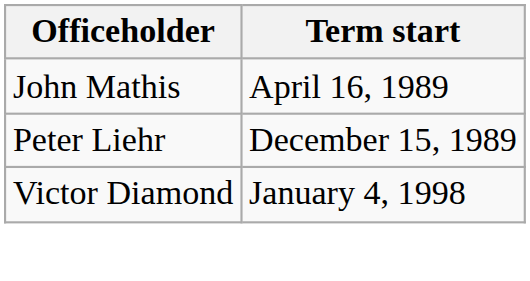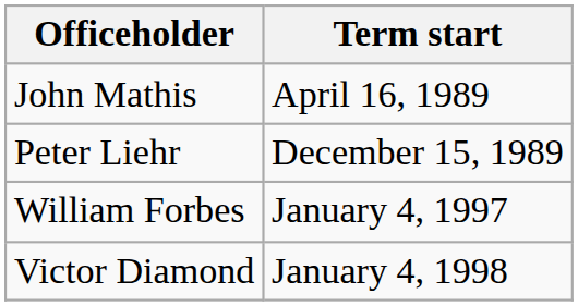 <table class="wikitable sortable">
 <tr style="vertical-align:bottom;">
 <th>Officeholder</th>
 <th>Term start</th>
 </tr>
 <tr>
 <td>John Mathis</td>
 <td>April 16, 1989</td>
 </tr>
 <tr>
 <td>Peter Liehr</td>
 <td>December 15, 1989</td>
 </tr>
 <tr>
+<td>William Forbes</td>
+<td>January 4, 1997</td>
+</tr>
+<tr>
 <td>Victor Diamond</td>
 <td>January 4, 1998</td>
 </tr>
 </table>
